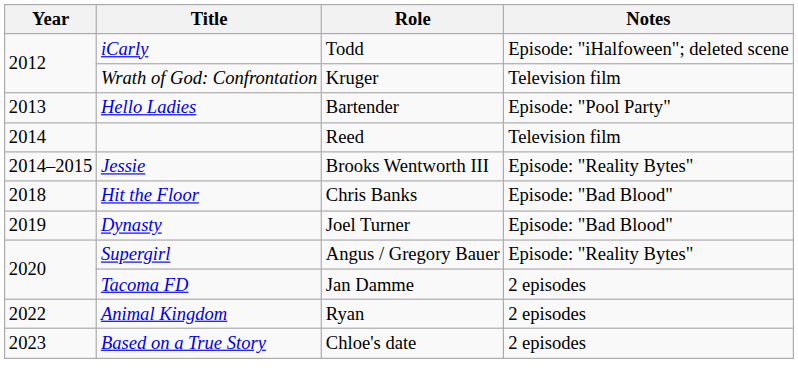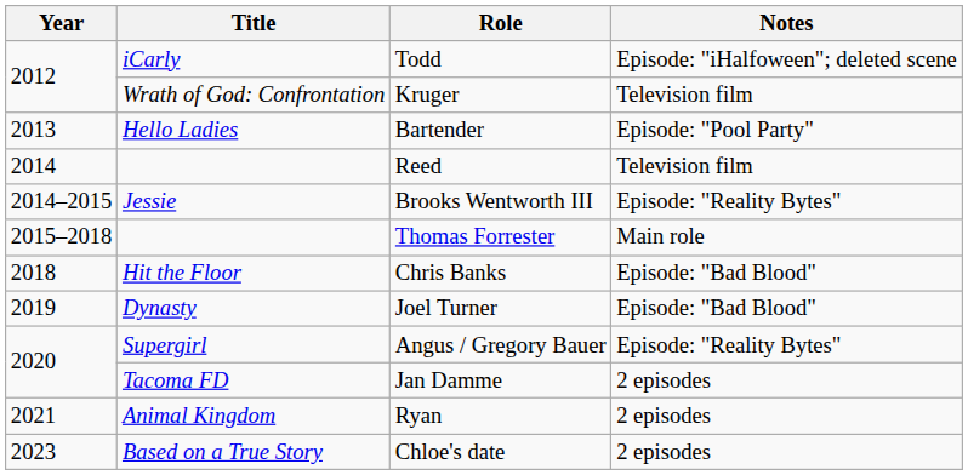 <table class="wikitable sortable">
 <tr>
 <th>Year</th>
 <th>Title</th>
 <th>Role</th>
 <th class="unsortable">Notes</th>
 </tr>
 <tr>
 <td rowspan=2>2012</td>
 <td><em><a href='#'>iCarly</a></em></td>
 <td>Todd</td>
 <td>Episode: "iHalfoween"; deleted scene</td>
 </tr>
 <tr>
 <td><em>Wrath of God: Confrontation</em></td>
 <td>Kruger</td>
 <td>Television film</td>
 </tr>
 <tr>
 <td>2013</td>
 <td><em><a href='#'>Hello Ladies</a></em></td>
 <td>Bartender</td>
 <td>Episode: "Pool Party"</td>
 </tr>
 <tr>
 <td>2014</td>
 <td><em></em></td>
 <td>Reed</td>
 <td>Television film</td>
 </tr>
 <tr>
 <td>2014–2015</td>
 <td><em><a href='#'>Jessie</a></em></td>
 <td>Brooks Wentworth III</td>
 <td>Episode: "Reality Bytes"</td>
 </tr>
 <tr>
+<td>2015–2018</td>
+<td><em></em></td>
+<td><a href='#'>Thomas Forrester</a></td>
+<td>Main role</td>
+</tr>
+<tr>
 <td>2018</td>
 <td><em><a href='#'>Hit the Floor</a></em></td>
 <td>Chris Banks</td>
 <td>Episode: "Bad Blood"</td>
 </tr>
 <tr>
 <td>2019</td>
 <td><em><a href='#'>Dynasty</a></em></td>
 <td>Joel Turner</td>
 <td>Episode: "Bad Blood"</td>
 </tr>
 <tr>
 <td rowspan=2>2020</td>
 <td><em><a href='#'>Supergirl</a></em></td>
 <td>Angus / Gregory Bauer</td>
 <td>Episode: "Reality Bytes"</td>
 </tr>
 <tr>
 <td><em><a href='#'>Tacoma FD</a></em></td>
 <td>Jan Damme</td>
 <td>2 episodes</td>
 </tr>
 <tr>
-<td>2022</td>
+<td>2021</td>
 <td><em><a href='#'>Animal Kingdom</a></em></td>
 <td>Ryan</td>
 <td>2 episodes</td>
 </tr>
 <tr>
 <td>2023</td>
 <td><em><a href='#'>Based on a True Story</a></em></td>
 <td>Chloe's date</td>
 <td>2 episodes</td>
 </tr>
 </table>
